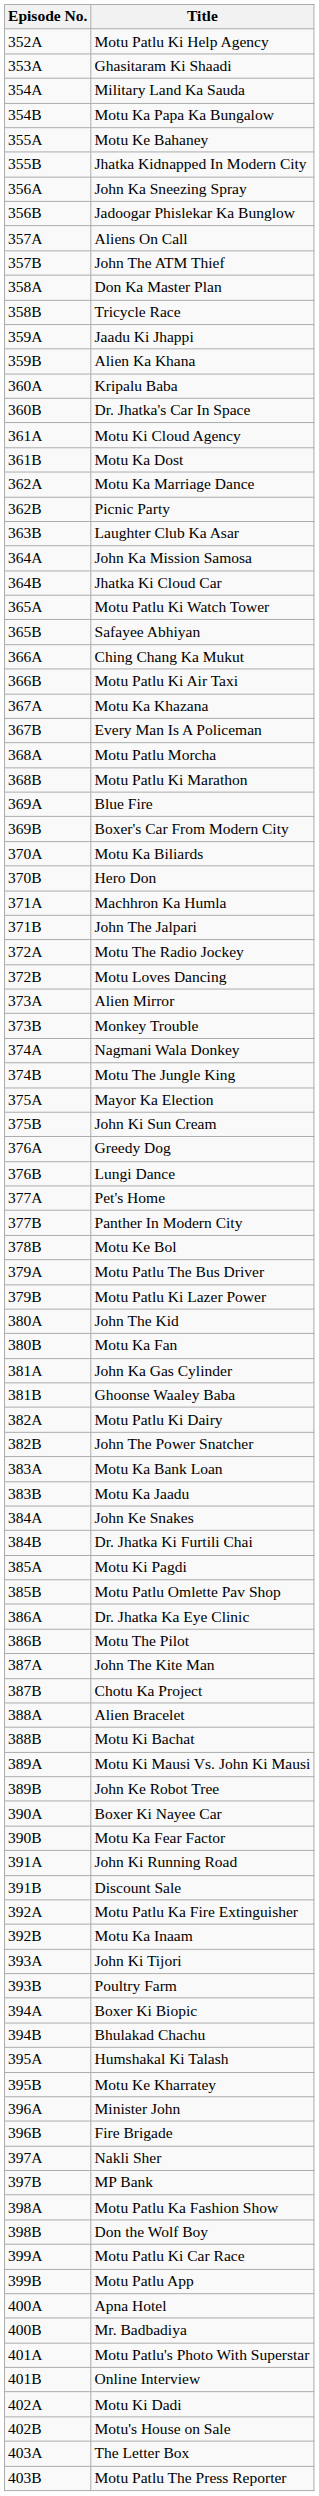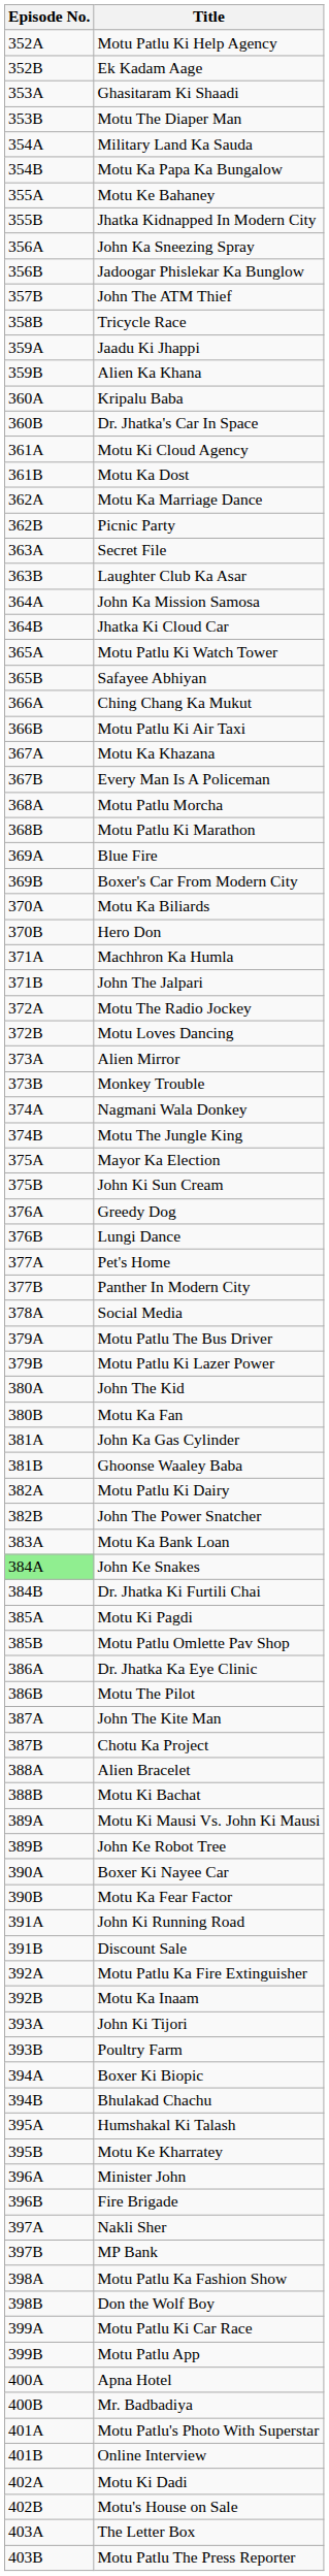 <table class="wikitable">
 <tr>
 <th>Episode No.</th>
 <th>Title</th>
 </tr>
 <tr>
 <td>352A</td>
 <td>Motu Patlu Ki Help Agency</td>
 </tr>
 <tr>
+<td>352B</td>
+<td>Ek Kadam Aage</td>
+</tr>
+<tr>
 <td>353A</td>
 <td>Ghasitaram Ki Shaadi</td>
+</tr>
+<tr>
+<td>353B</td>
+<td>Motu The Diaper Man</td>
 </tr>
 <tr>
 <td>354A</td>
 <td>Military Land Ka Sauda</td>
 </tr>
 <tr>
 <td>354B</td>
 <td>Motu Ka Papa Ka Bungalow</td>
 </tr>
 <tr>
 <td>355A</td>
 <td>Motu Ke Bahaney</td>
 </tr>
 <tr>
 <td>355B</td>
 <td>Jhatka Kidnapped In Modern City</td>
 </tr>
 <tr>
 <td>356A</td>
 <td>John Ka Sneezing Spray</td>
 </tr>
 <tr>
 <td>356B</td>
 <td>Jadoogar Phislekar Ka Bunglow</td>
 </tr>
 <tr>
-<td>357A</td>
-<td>Aliens On Call</td>
-</tr>
-<tr>
 <td>357B</td>
 <td>John The ATM Thief</td>
-</tr>
-<tr>
-<td>358A</td>
-<td>Don Ka Master Plan</td>
 </tr>
 <tr>
 <td>358B</td>
 <td>Tricycle Race</td>
 </tr>
 <tr>
 <td>359A</td>
 <td>Jaadu Ki Jhappi</td>
 </tr>
 <tr>
 <td>359B</td>
 <td>Alien Ka Khana</td>
 </tr>
 <tr>
 <td>360A</td>
 <td>Kripalu Baba</td>
 </tr>
 <tr>
 <td>360B</td>
 <td>Dr. Jhatka's Car In Space</td>
 </tr>
 <tr>
 <td>361A</td>
 <td>Motu Ki Cloud Agency</td>
 </tr>
 <tr>
 <td>361B</td>
 <td>Motu Ka Dost</td>
 </tr>
 <tr>
 <td>362A</td>
 <td>Motu Ka Marriage Dance</td>
 </tr>
 <tr>
 <td>362B</td>
 <td>Picnic Party</td>
+</tr>
+<tr>
+<td>363A</td>
+<td>Secret File</td>
 </tr>
 <tr>
 <td>363B</td>
 <td>Laughter Club Ka Asar</td>
 </tr>
 <tr>
 <td>364A</td>
 <td>John Ka Mission Samosa</td>
 </tr>
 <tr>
 <td>364B</td>
 <td>Jhatka Ki Cloud Car</td>
 </tr>
 <tr>
 <td>365A</td>
 <td>Motu Patlu Ki Watch Tower</td>
 </tr>
 <tr>
 <td>365B</td>
 <td>Safayee Abhiyan</td>
 </tr>
 <tr>
 <td>366A</td>
 <td>Ching Chang Ka Mukut</td>
 </tr>
 <tr>
 <td>366B</td>
 <td>Motu Patlu Ki Air Taxi</td>
 </tr>
 <tr>
 <td>367A</td>
 <td>Motu Ka Khazana</td>
 </tr>
 <tr>
 <td>367B</td>
 <td>Every Man Is A Policeman</td>
 </tr>
 <tr>
 <td>368A</td>
 <td>Motu Patlu Morcha</td>
 </tr>
 <tr>
 <td>368B</td>
 <td>Motu Patlu Ki Marathon</td>
 </tr>
 <tr>
 <td>369A</td>
 <td>Blue Fire</td>
 </tr>
 <tr>
 <td>369B</td>
 <td>Boxer's Car From Modern City</td>
 </tr>
 <tr>
 <td>370A</td>
 <td>Motu Ka Biliards</td>
 </tr>
 <tr>
 <td>370B</td>
 <td>Hero Don</td>
 </tr>
 <tr>
 <td>371A</td>
 <td>Machhron Ka Humla</td>
 </tr>
 <tr>
 <td>371B</td>
 <td>John The Jalpari</td>
 </tr>
 <tr>
 <td>372A</td>
 <td>Motu The Radio Jockey</td>
 </tr>
 <tr>
 <td>372B</td>
 <td>Motu Loves Dancing</td>
 </tr>
 <tr>
 <td>373A</td>
 <td>Alien Mirror</td>
 </tr>
 <tr>
 <td>373B</td>
 <td>Monkey Trouble</td>
 </tr>
 <tr>
 <td>374A</td>
 <td>Nagmani Wala Donkey</td>
 </tr>
 <tr>
 <td>374B</td>
 <td>Motu The Jungle King</td>
 </tr>
 <tr>
 <td>375A</td>
 <td>Mayor Ka Election</td>
 </tr>
 <tr>
 <td>375B</td>
 <td>John Ki Sun Cream</td>
 </tr>
 <tr>
 <td>376A</td>
 <td>Greedy Dog</td>
 </tr>
 <tr>
 <td>376B</td>
 <td>Lungi Dance</td>
 </tr>
 <tr>
 <td>377A</td>
 <td>Pet's Home</td>
 </tr>
 <tr>
 <td>377B</td>
 <td>Panther In Modern City</td>
 </tr>
 <tr>
-<td>378B</td>
-<td>Motu Ke Bol</td>
+<td>378A</td>
+<td>Social Media</td>
 </tr>
 <tr>
 <td>379A</td>
 <td>Motu Patlu The Bus Driver</td>
 </tr>
 <tr>
 <td>379B</td>
 <td>Motu Patlu Ki Lazer Power</td>
 </tr>
 <tr>
 <td>380A</td>
 <td>John The Kid</td>
 </tr>
 <tr>
 <td>380B</td>
 <td>Motu Ka Fan</td>
 </tr>
 <tr>
 <td>381A</td>
 <td>John Ka Gas Cylinder</td>
 </tr>
 <tr>
 <td>381B</td>
 <td>Ghoonse Waaley Baba</td>
 </tr>
 <tr>
 <td>382A</td>
 <td>Motu Patlu Ki Dairy</td>
 </tr>
 <tr>
 <td>382B</td>
 <td>John The Power Snatcher</td>
 </tr>
 <tr>
 <td>383A</td>
 <td>Motu Ka Bank Loan</td>
 </tr>
 <tr>
-<td>383B</td>
-<td>Motu Ka Jaadu</td>
-</tr>
-<tr>
-<td>384A</td>
+<td style="background: lightgreen;">384A</td>
 <td>John Ke Snakes</td>
 </tr>
 <tr>
 <td>384B</td>
 <td>Dr. Jhatka Ki Furtili Chai</td>
 </tr>
 <tr>
 <td>385A</td>
 <td>Motu Ki Pagdi</td>
 </tr>
 <tr>
 <td>385B</td>
 <td>Motu Patlu Omlette Pav Shop</td>
 </tr>
 <tr>
 <td>386A</td>
 <td>Dr. Jhatka Ka Eye Clinic</td>
 </tr>
 <tr>
 <td>386B</td>
 <td>Motu The Pilot</td>
 </tr>
 <tr>
 <td>387A</td>
 <td>John The Kite Man</td>
 </tr>
 <tr>
 <td>387B</td>
 <td>Chotu Ka Project</td>
 </tr>
 <tr>
 <td>388A</td>
 <td>Alien Bracelet</td>
 </tr>
 <tr>
 <td>388B</td>
 <td>Motu Ki Bachat</td>
 </tr>
 <tr>
 <td>389A</td>
 <td>Motu Ki Mausi Vs. John Ki Mausi</td>
 </tr>
 <tr>
 <td>389B</td>
 <td>John Ke Robot Tree</td>
 </tr>
 <tr>
 <td>390A</td>
 <td>Boxer Ki Nayee Car</td>
 </tr>
 <tr>
 <td>390B</td>
 <td>Motu Ka Fear Factor</td>
 </tr>
 <tr>
 <td>391A</td>
 <td>John Ki Running Road</td>
 </tr>
 <tr>
 <td>391B</td>
 <td>Discount Sale</td>
 </tr>
 <tr>
 <td>392A</td>
 <td>Motu Patlu Ka Fire Extinguisher</td>
 </tr>
 <tr>
 <td>392B</td>
 <td>Motu Ka Inaam</td>
 </tr>
 <tr>
 <td>393A</td>
 <td>John Ki Tijori</td>
 </tr>
 <tr>
 <td>393B</td>
 <td>Poultry Farm</td>
 </tr>
 <tr>
 <td>394A</td>
 <td>Boxer Ki Biopic</td>
 </tr>
 <tr>
 <td>394B</td>
 <td>Bhulakad Chachu</td>
 </tr>
 <tr>
 <td>395A</td>
 <td>Humshakal Ki Talash</td>
 </tr>
 <tr>
 <td>395B</td>
 <td>Motu Ke Kharratey</td>
 </tr>
 <tr>
 <td>396A</td>
 <td>Minister John</td>
 </tr>
 <tr>
 <td>396B</td>
 <td>Fire Brigade</td>
 </tr>
 <tr>
 <td>397A</td>
 <td>Nakli Sher</td>
 </tr>
 <tr>
 <td>397B</td>
 <td>MP Bank</td>
 </tr>
 <tr>
 <td>398A</td>
 <td>Motu Patlu Ka Fashion Show</td>
 </tr>
 <tr>
 <td>398B</td>
 <td>Don the Wolf Boy</td>
 </tr>
 <tr>
 <td>399A</td>
 <td>Motu Patlu Ki Car Race</td>
 </tr>
 <tr>
 <td>399B</td>
 <td>Motu Patlu App</td>
 </tr>
 <tr>
 <td>400A</td>
 <td>Apna Hotel</td>
 </tr>
 <tr>
 <td>400B</td>
 <td>Mr. Badbadiya</td>
 </tr>
 <tr>
 <td>401A</td>
 <td>Motu Patlu's Photo With Superstar</td>
 </tr>
 <tr>
 <td>401B</td>
 <td>Online Interview</td>
 </tr>
 <tr>
 <td>402A</td>
 <td>Motu Ki Dadi</td>
 </tr>
 <tr>
 <td>402B</td>
 <td>Motu's House on Sale</td>
 </tr>
 <tr>
 <td>403A</td>
 <td>The Letter Box</td>
 </tr>
 <tr>
 <td>403B</td>
 <td>Motu Patlu The Press Reporter</td>
 </tr>
 </table>
